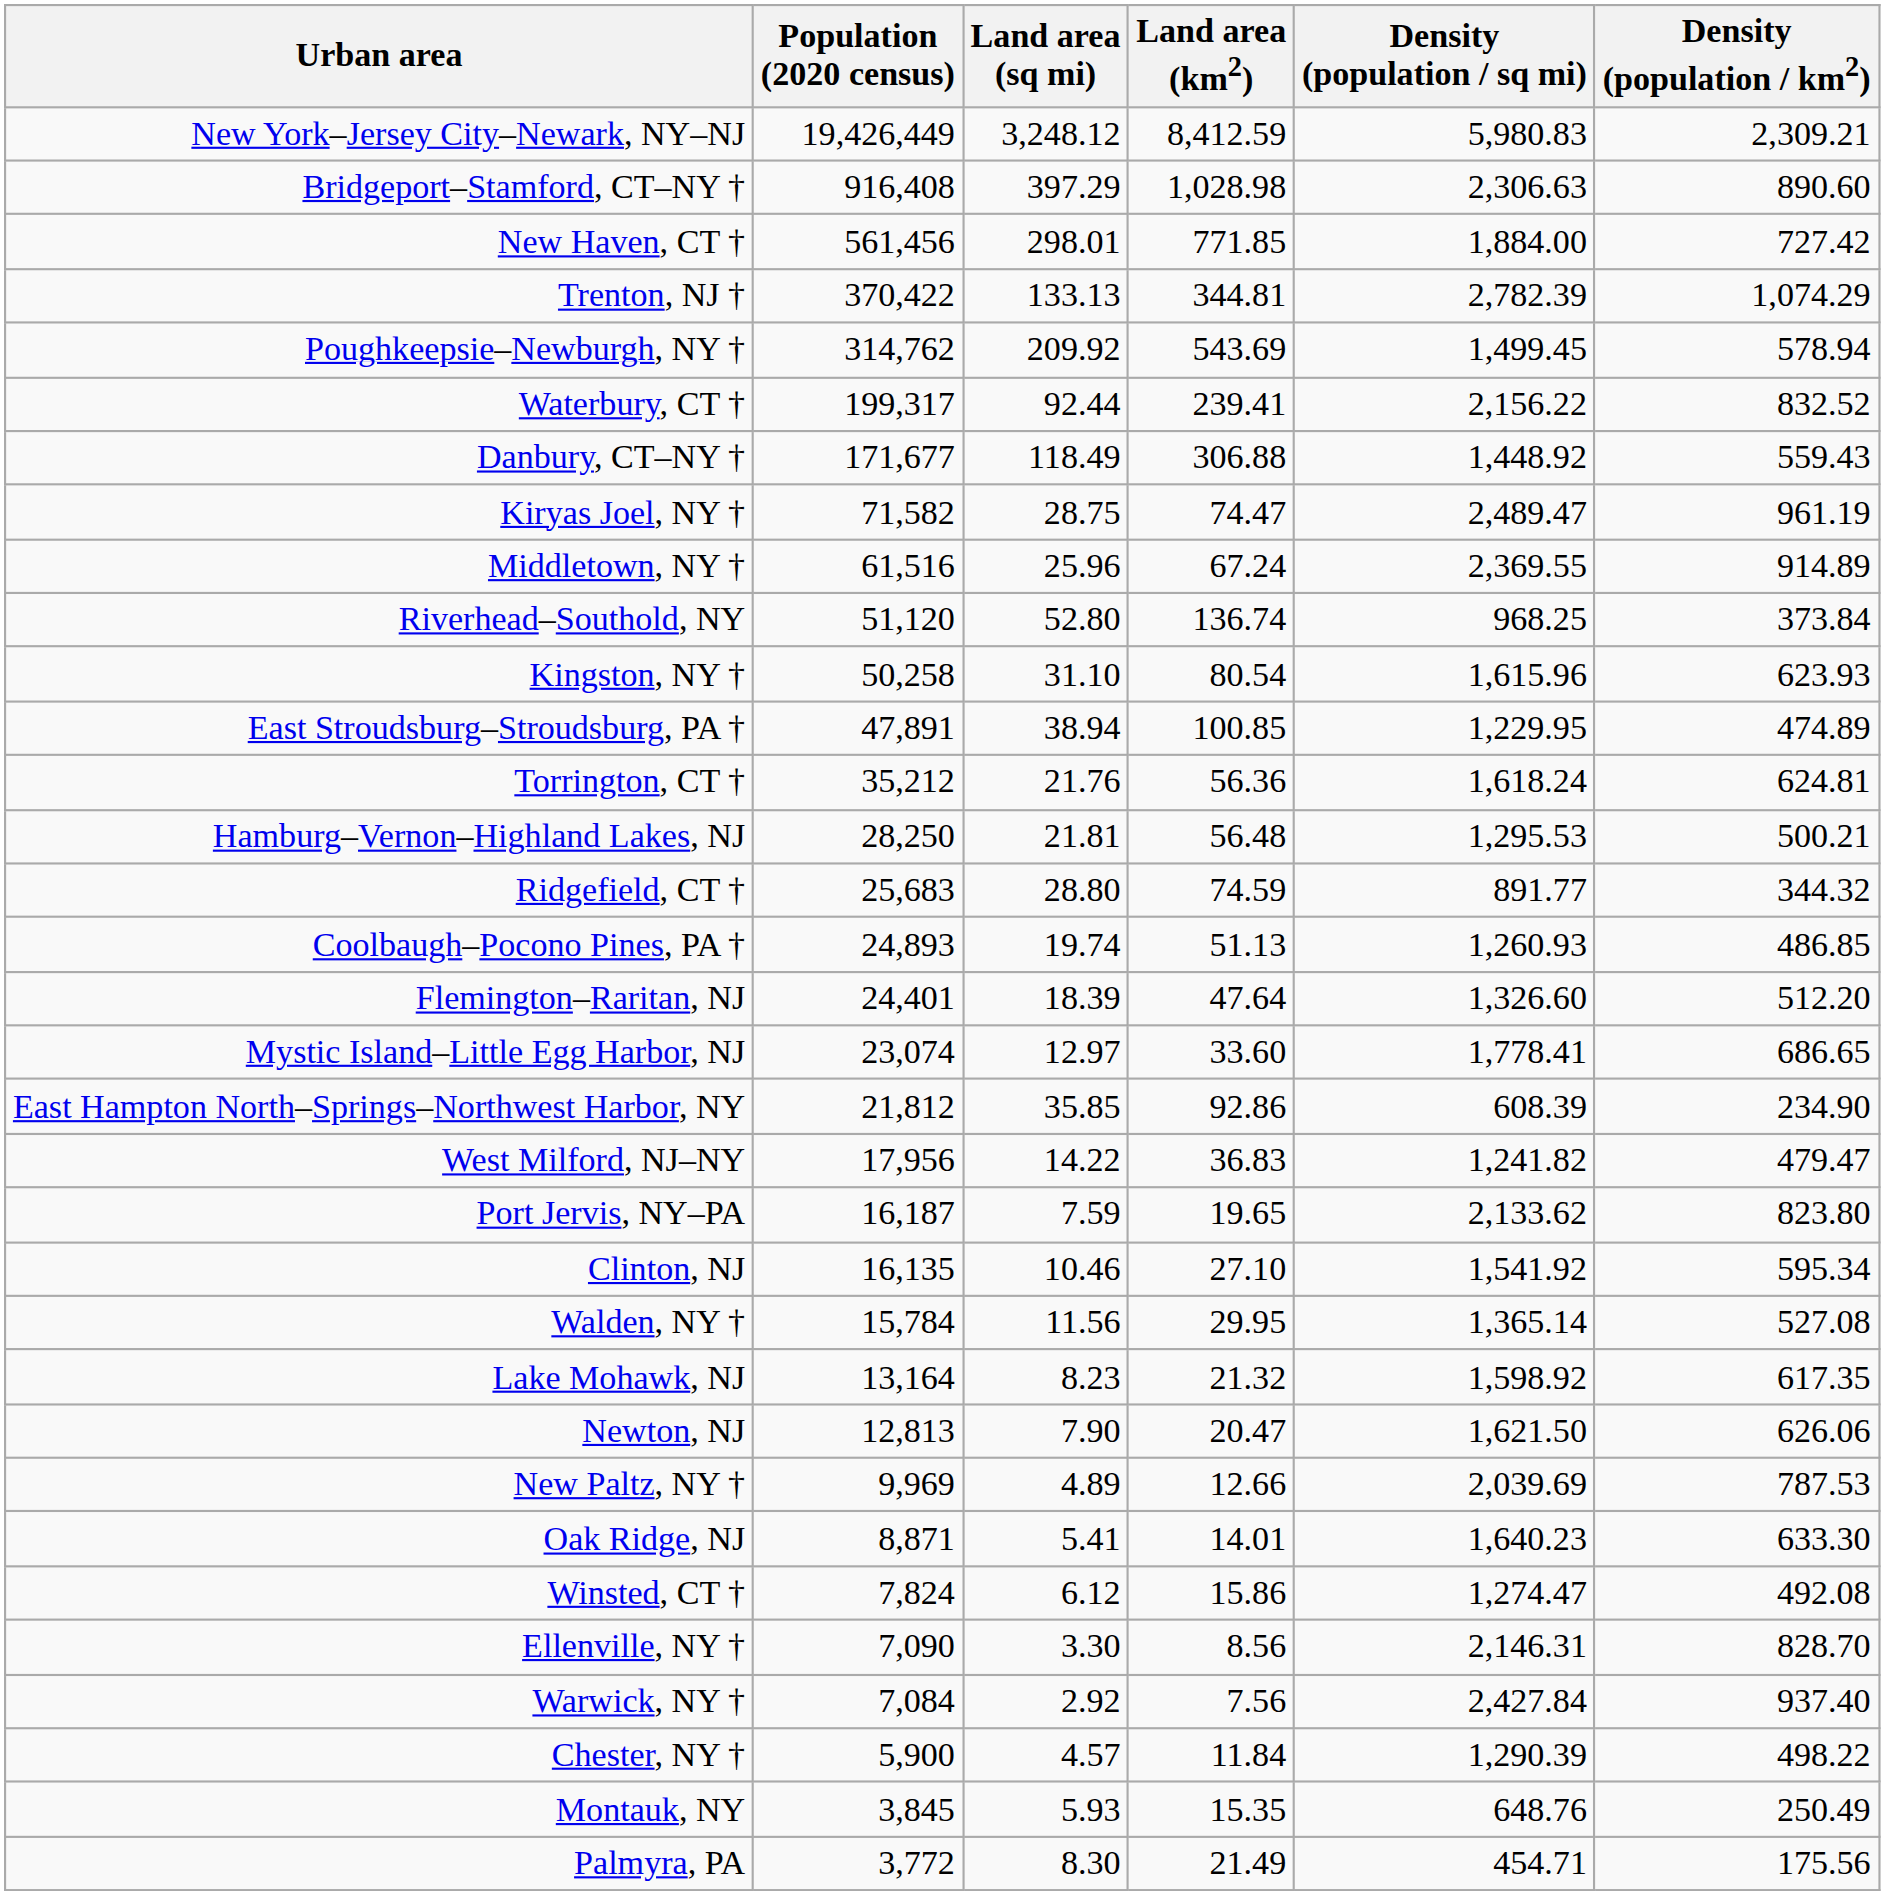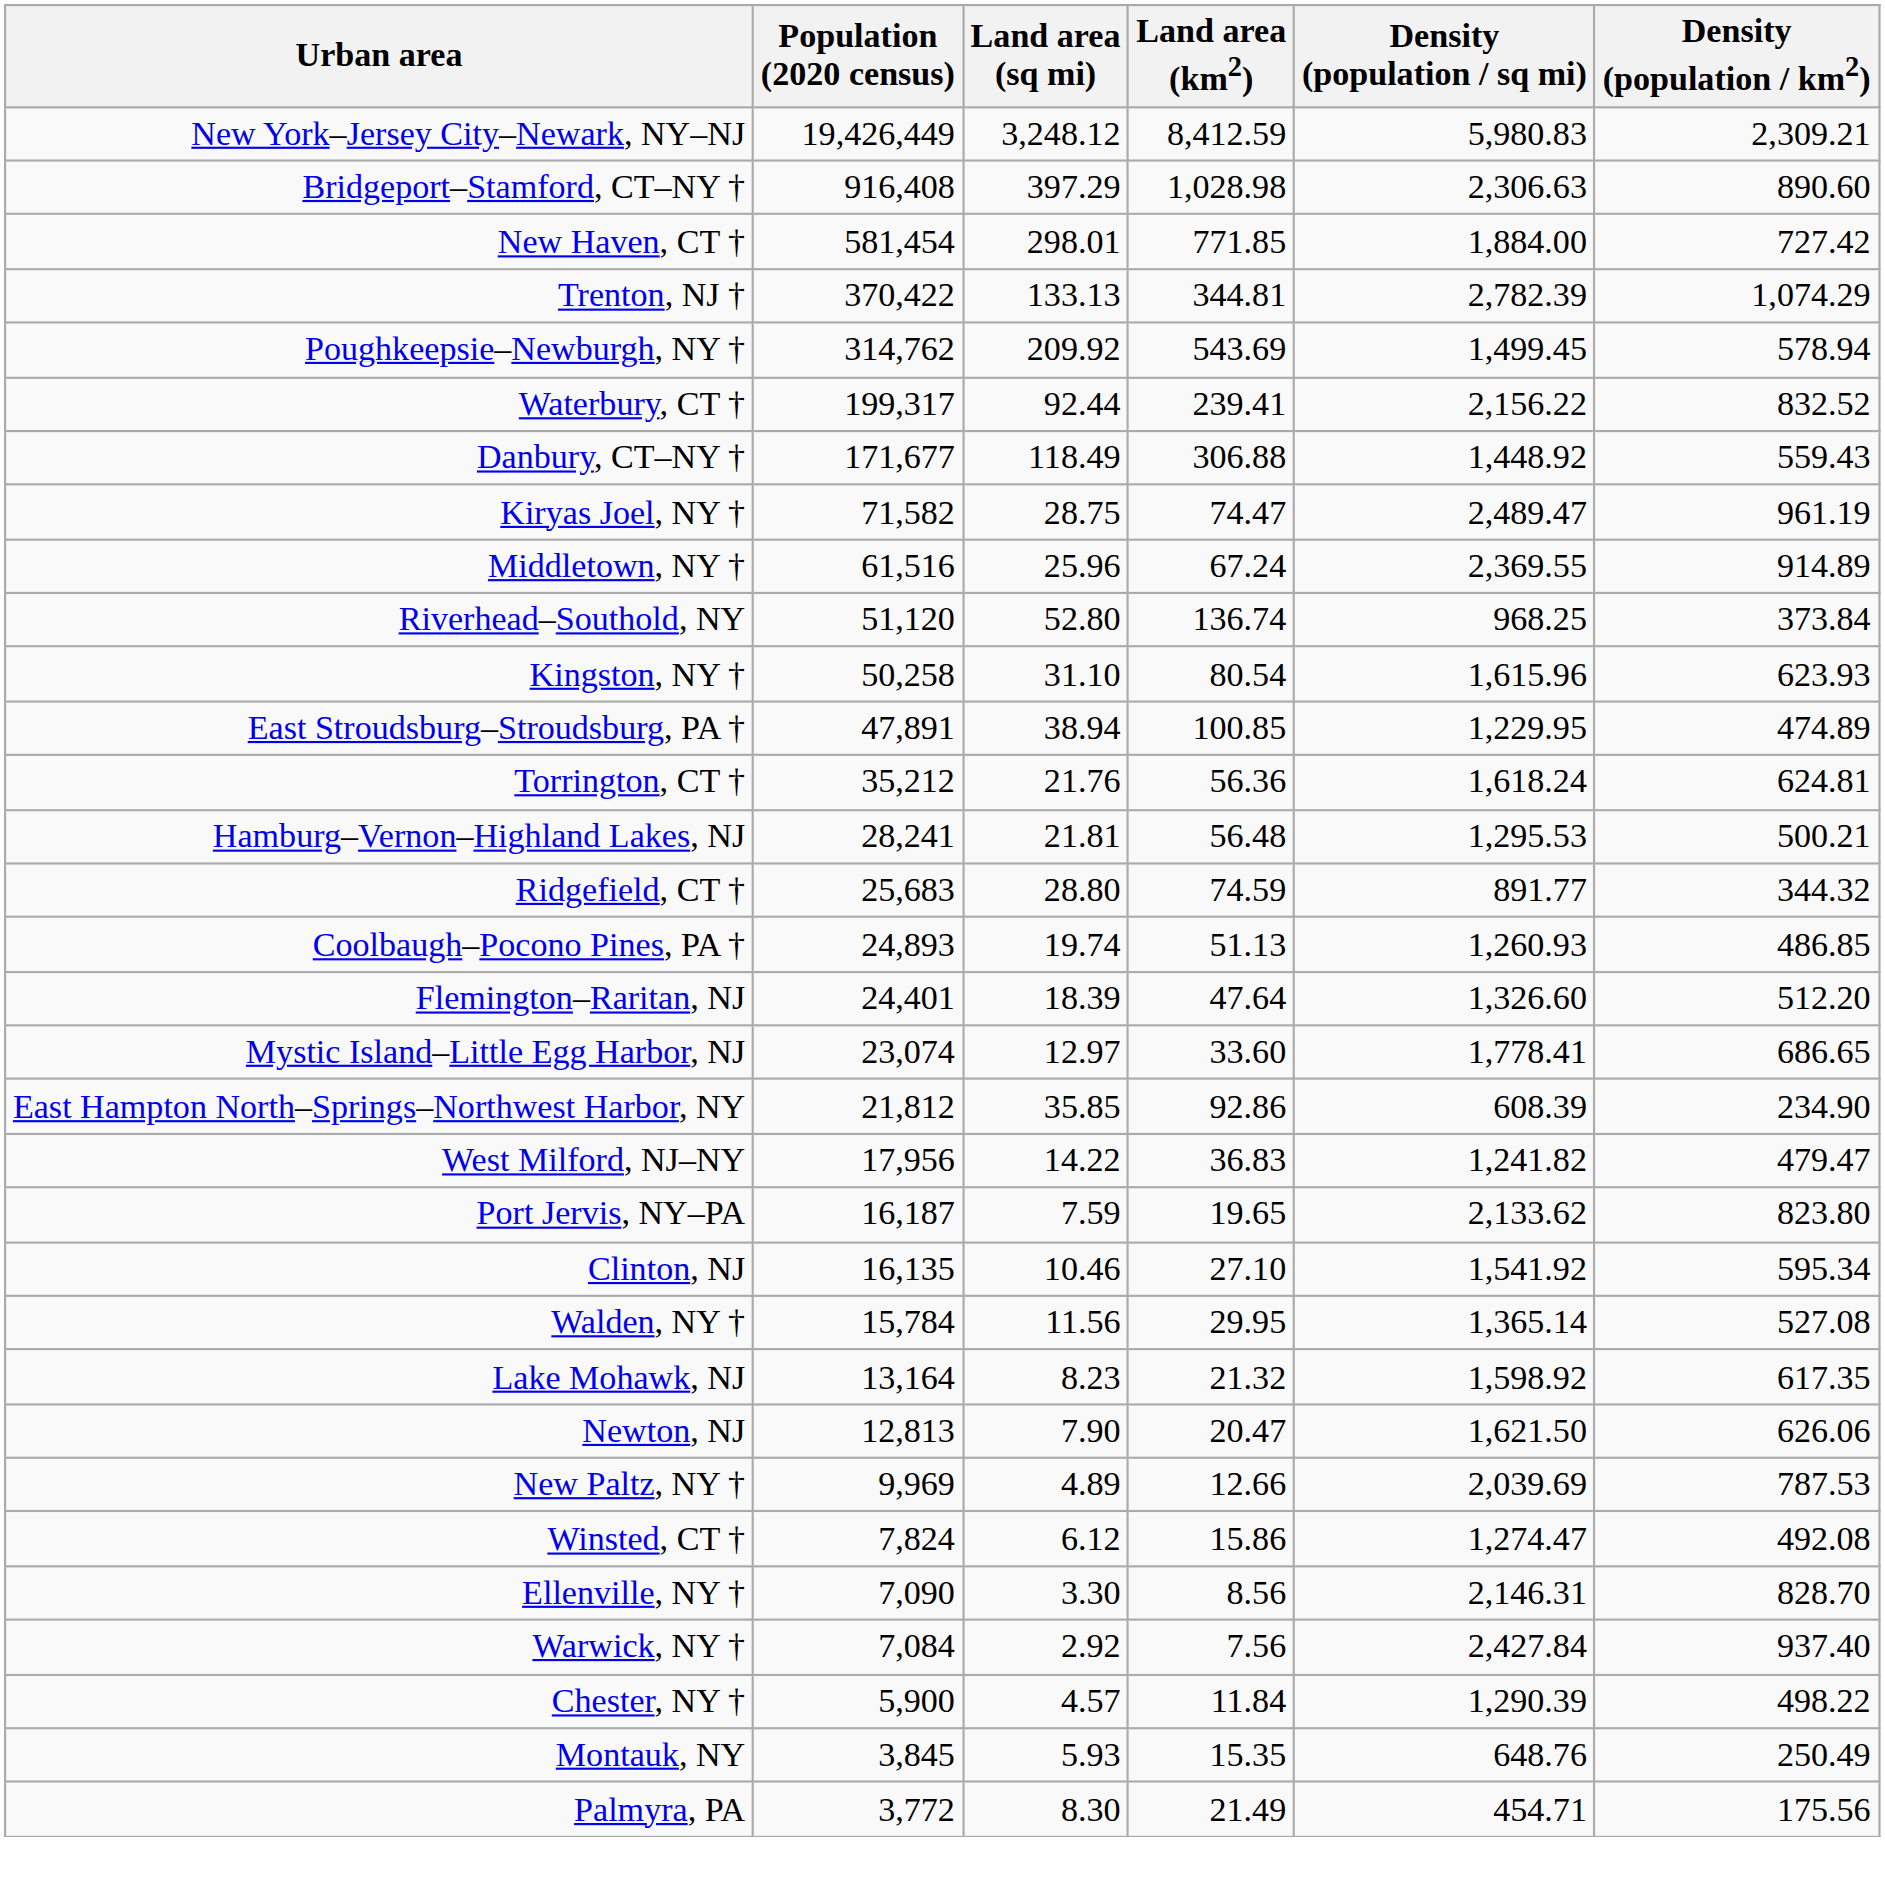 <table class="wikitable sortable" style="text-align:right;">
 <tr style="font-weight:bold; text-align:left;">
 <th>Urban area</th>
 <th>Population<br>(2020 census)</th>
 <th>Land area<br>(sq mi)</th>
 <th>Land area<br>(km<sup>2</sup>)</th>
 <th>Density<br>(population / sq mi)</th>
 <th>Density<br>(population / km<sup>2</sup>)</th>
 </tr>
 <tr>
 <td><a href='#'>New York</a>–<a href='#'>Jersey City</a>–<a href='#'>Newark</a>, NY–NJ</td>
 <td>19,426,449</td>
 <td>3,248.12</td>
 <td>8,412.59</td>
 <td>5,980.83</td>
 <td>2,309.21</td>
 </tr>
 <tr>
 <td><a href='#'>Bridgeport</a>–<a href='#'>Stamford</a>, CT–NY †</td>
 <td>916,408</td>
 <td>397.29</td>
 <td>1,028.98</td>
 <td>2,306.63</td>
 <td>890.60</td>
 </tr>
 <tr>
 <td><a href='#'>New Haven</a>, CT †</td>
-<td>561,456</td>
+<td>581,454</td>
 <td>298.01</td>
 <td>771.85</td>
 <td>1,884.00</td>
 <td>727.42</td>
 </tr>
 <tr>
 <td><a href='#'>Trenton</a>, NJ †</td>
 <td>370,422</td>
 <td>133.13</td>
 <td>344.81</td>
 <td>2,782.39</td>
 <td>1,074.29</td>
 </tr>
 <tr>
 <td><a href='#'>Poughkeepsie</a>–<a href='#'>Newburgh</a>, NY †</td>
 <td>314,762</td>
 <td>209.92</td>
 <td>543.69</td>
 <td>1,499.45</td>
 <td>578.94</td>
 </tr>
 <tr>
 <td><a href='#'>Waterbury</a>, CT †</td>
 <td>199,317</td>
 <td>92.44</td>
 <td>239.41</td>
 <td>2,156.22</td>
 <td>832.52</td>
 </tr>
 <tr>
 <td><a href='#'>Danbury</a>, CT–NY †</td>
 <td>171,677</td>
 <td>118.49</td>
 <td>306.88</td>
 <td>1,448.92</td>
 <td>559.43</td>
 </tr>
 <tr>
 <td><a href='#'>Kiryas Joel</a>, NY †</td>
 <td>71,582</td>
 <td>28.75</td>
 <td>74.47</td>
 <td>2,489.47</td>
 <td>961.19</td>
 </tr>
 <tr>
 <td><a href='#'>Middletown</a>, NY †</td>
 <td>61,516</td>
 <td>25.96</td>
 <td>67.24</td>
 <td>2,369.55</td>
 <td>914.89</td>
 </tr>
 <tr>
 <td><a href='#'>Riverhead</a>–<a href='#'>Southold</a>, NY</td>
 <td>51,120</td>
 <td>52.80</td>
 <td>136.74</td>
 <td>968.25</td>
 <td>373.84</td>
 </tr>
 <tr>
 <td><a href='#'>Kingston</a>, NY †</td>
 <td>50,258</td>
 <td>31.10</td>
 <td>80.54</td>
 <td>1,615.96</td>
 <td>623.93</td>
 </tr>
 <tr>
 <td><a href='#'>East Stroudsburg</a>–<a href='#'>Stroudsburg</a>, PA †</td>
 <td>47,891</td>
 <td>38.94</td>
 <td>100.85</td>
 <td>1,229.95</td>
 <td>474.89</td>
 </tr>
 <tr>
 <td><a href='#'>Torrington</a>, CT †</td>
 <td>35,212</td>
 <td>21.76</td>
 <td>56.36</td>
 <td>1,618.24</td>
 <td>624.81</td>
 </tr>
 <tr>
 <td><a href='#'>Hamburg</a>–<a href='#'>Vernon</a>–<a href='#'>Highland Lakes</a>, NJ</td>
-<td>28,250</td>
+<td>28,241</td>
 <td>21.81</td>
 <td>56.48</td>
 <td>1,295.53</td>
 <td>500.21</td>
 </tr>
 <tr>
 <td><a href='#'>Ridgefield</a>, CT †</td>
 <td>25,683</td>
 <td>28.80</td>
 <td>74.59</td>
 <td>891.77</td>
 <td>344.32</td>
 </tr>
 <tr>
 <td><a href='#'>Coolbaugh</a>–<a href='#'>Pocono Pines</a>, PA †</td>
 <td>24,893</td>
 <td>19.74</td>
 <td>51.13</td>
 <td>1,260.93</td>
 <td>486.85</td>
 </tr>
 <tr>
 <td><a href='#'>Flemington</a>–<a href='#'>Raritan</a>, NJ</td>
 <td>24,401</td>
 <td>18.39</td>
 <td>47.64</td>
 <td>1,326.60</td>
 <td>512.20</td>
 </tr>
 <tr>
 <td><a href='#'>Mystic Island</a>–<a href='#'>Little Egg Harbor</a>, NJ</td>
 <td>23,074</td>
 <td>12.97</td>
 <td>33.60</td>
 <td>1,778.41</td>
 <td>686.65</td>
 </tr>
 <tr>
 <td><a href='#'>East Hampton North</a>–<a href='#'>Springs</a>–<a href='#'>Northwest Harbor</a>, NY</td>
 <td>21,812</td>
 <td>35.85</td>
 <td>92.86</td>
 <td>608.39</td>
 <td>234.90</td>
 </tr>
 <tr>
 <td><a href='#'>West Milford</a>, NJ–NY</td>
 <td>17,956</td>
 <td>14.22</td>
 <td>36.83</td>
 <td>1,241.82</td>
 <td>479.47</td>
 </tr>
 <tr>
 <td><a href='#'>Port Jervis</a>, NY–PA</td>
 <td>16,187</td>
 <td>7.59</td>
 <td>19.65</td>
 <td>2,133.62</td>
 <td>823.80</td>
 </tr>
 <tr>
 <td><a href='#'>Clinton</a>, NJ</td>
 <td>16,135</td>
 <td>10.46</td>
 <td>27.10</td>
 <td>1,541.92</td>
 <td>595.34</td>
 </tr>
 <tr>
 <td><a href='#'>Walden</a>, NY †</td>
 <td>15,784</td>
 <td>11.56</td>
 <td>29.95</td>
 <td>1,365.14</td>
 <td>527.08</td>
 </tr>
 <tr>
 <td><a href='#'>Lake Mohawk</a>, NJ</td>
 <td>13,164</td>
 <td>8.23</td>
 <td>21.32</td>
 <td>1,598.92</td>
 <td>617.35</td>
 </tr>
 <tr>
 <td><a href='#'>Newton</a>, NJ</td>
 <td>12,813</td>
 <td>7.90</td>
 <td>20.47</td>
 <td>1,621.50</td>
 <td>626.06</td>
 </tr>
 <tr>
 <td><a href='#'>New Paltz</a>, NY †</td>
 <td>9,969</td>
 <td>4.89</td>
 <td>12.66</td>
 <td>2,039.69</td>
 <td>787.53</td>
 </tr>
 <tr>
-<td><a href='#'>Oak Ridge</a>, NJ</td>
-<td>8,871</td>
-<td>5.41</td>
-<td>14.01</td>
-<td>1,640.23</td>
-<td>633.30</td>
-</tr>
-<tr>
 <td><a href='#'>Winsted</a>, CT †</td>
 <td>7,824</td>
 <td>6.12</td>
 <td>15.86</td>
 <td>1,274.47</td>
 <td>492.08</td>
 </tr>
 <tr>
 <td><a href='#'>Ellenville</a>, NY †</td>
 <td>7,090</td>
 <td>3.30</td>
 <td>8.56</td>
 <td>2,146.31</td>
 <td>828.70</td>
 </tr>
 <tr>
 <td><a href='#'>Warwick</a>, NY †</td>
 <td>7,084</td>
 <td>2.92</td>
 <td>7.56</td>
 <td>2,427.84</td>
 <td>937.40</td>
 </tr>
 <tr>
 <td><a href='#'>Chester</a>, NY †</td>
 <td>5,900</td>
 <td>4.57</td>
 <td>11.84</td>
 <td>1,290.39</td>
 <td>498.22</td>
 </tr>
 <tr>
 <td><a href='#'>Montauk</a>, NY</td>
 <td>3,845</td>
 <td>5.93</td>
 <td>15.35</td>
 <td>648.76</td>
 <td>250.49</td>
 </tr>
 <tr>
 <td><a href='#'>Palmyra</a>, PA</td>
 <td>3,772</td>
 <td>8.30</td>
 <td>21.49</td>
 <td>454.71</td>
 <td>175.56</td>
 </tr>
 </table>
